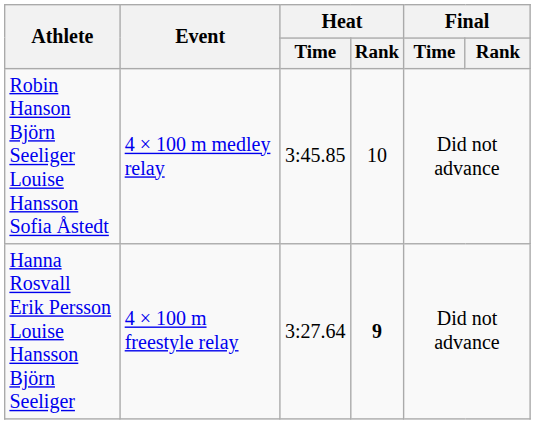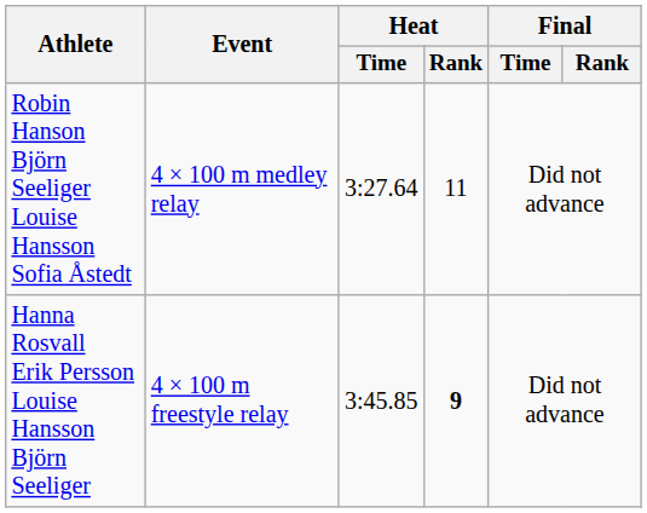 <table class="wikitable" style="text-align:center; font-size:90%; width:30%;">
 <tr>
 <th rowspan="2">Athlete</th>
 <th rowspan="2">Event</th>
 <th colspan="2">Heat</th>
 <th colspan="2">Final</th>
 </tr>
 <tr style="font-size:95%">
 <th>Time</th>
 <th>Rank</th>
 <th>Time</th>
 <th>Rank</th>
 </tr>
 <tr>
 <td align=left><a href='#'>Robin Hanson</a> <br><a href='#'>Björn Seeliger</a>  <br><a href='#'>Louise Hansson</a> <br><a href='#'>Sofia Åstedt</a></td>
 <td align=left><a href='#'>4 × 100 m medley relay</a></td>
-<td>3:45.85</td>
-<td>10</td>
+<td>3:27.64</td>
+<td>11</td>
 <td colspan=2>Did not advance</td>
 </tr>
 <tr>
 <td align=left><a href='#'>Hanna Rosvall</a> <br><a href='#'>Erik Persson</a> <br><a href='#'>Louise Hansson</a><br><a href='#'>Björn Seeliger</a></td>
 <td align=left><a href='#'>4 × 100 m freestyle relay</a></td>
-<td>3:27.64</td>
+<td>3:45.85</td>
 <td><strong>9</strong></td>
 <td colspan="2">Did not advance</td>
 </tr>
 </table>
